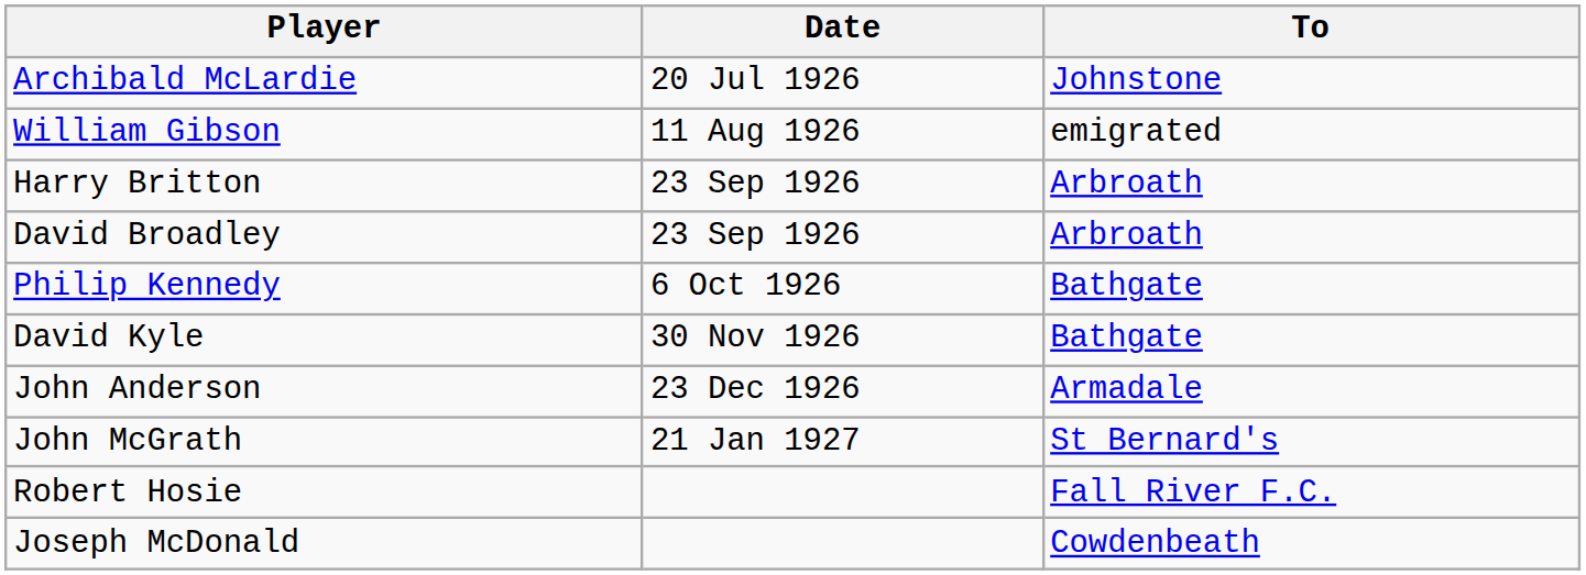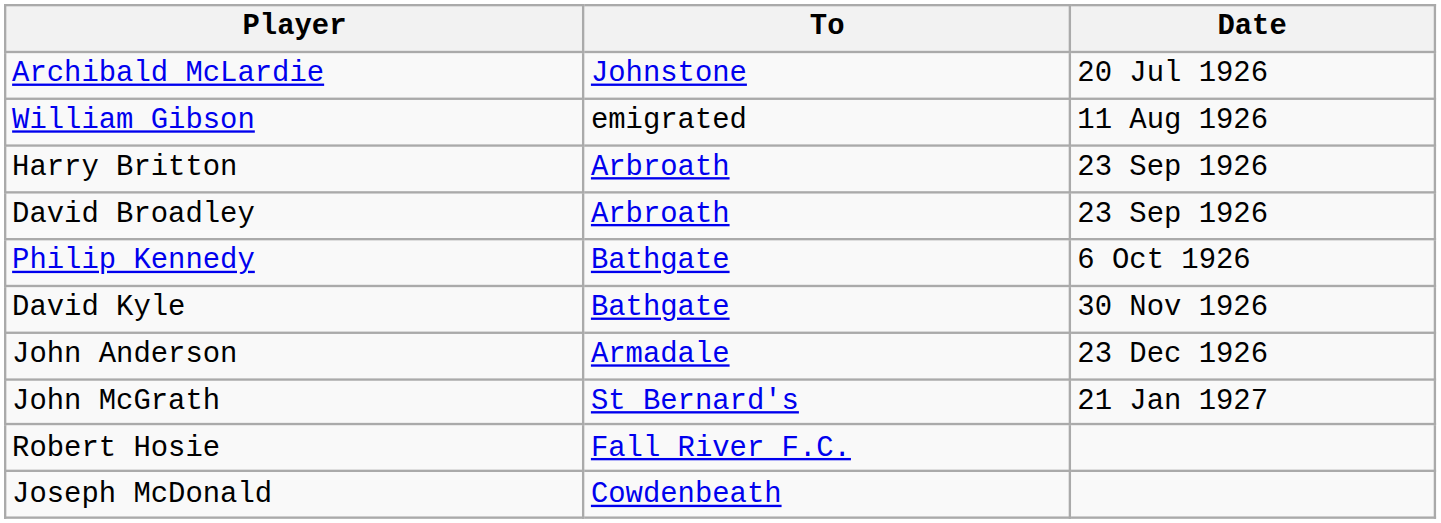 <table class="wikitable" style="text-align:center; font-size:95%;width:98%; text-align:left">
 <tr>
 <th>Player</th>
+<th>To</th>
 <th>Date</th>
-<th>To</th>
 </tr>
 <tr>
 <td> <a href='#'>Archibald McLardie</a></td>
+<td> <a href='#'>Johnstone</a></td>
 <td>20 Jul 1926</td>
-<td> <a href='#'>Johnstone</a></td>
 </tr>
 <tr>
 <td> <a href='#'>William Gibson</a></td>
+<td> emigrated</td>
 <td>11 Aug 1926</td>
-<td> emigrated</td>
 </tr>
 <tr>
 <td> Harry Britton</td>
+<td> <a href='#'>Arbroath</a></td>
 <td>23 Sep 1926</td>
-<td> <a href='#'>Arbroath</a></td>
 </tr>
 <tr>
 <td> David Broadley</td>
+<td> <a href='#'>Arbroath</a></td>
 <td>23 Sep 1926</td>
-<td> <a href='#'>Arbroath</a></td>
 </tr>
 <tr>
 <td> <a href='#'>Philip Kennedy</a></td>
+<td> <a href='#'>Bathgate</a></td>
 <td>6 Oct 1926</td>
-<td> <a href='#'>Bathgate</a></td>
 </tr>
 <tr>
 <td> David Kyle</td>
+<td> <a href='#'>Bathgate</a></td>
 <td>30 Nov 1926</td>
-<td> <a href='#'>Bathgate</a></td>
 </tr>
 <tr>
 <td> John Anderson</td>
+<td> <a href='#'>Armadale</a></td>
 <td>23 Dec 1926</td>
-<td> <a href='#'>Armadale</a></td>
 </tr>
 <tr>
 <td> John McGrath</td>
+<td> <a href='#'>St Bernard's</a></td>
 <td>21 Jan 1927</td>
-<td> <a href='#'>St Bernard's</a></td>
 </tr>
 <tr>
 <td> Robert Hosie</td>
+<td> <a href='#'>Fall River F.C.</a></td>
 <td></td>
-<td> <a href='#'>Fall River F.C.</a></td>
 </tr>
 <tr>
 <td> Joseph McDonald</td>
+<td> <a href='#'>Cowdenbeath</a></td>
 <td></td>
-<td> <a href='#'>Cowdenbeath</a></td>
 </tr>
 </table>
